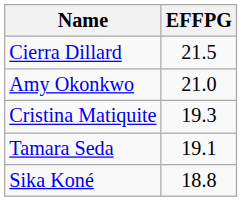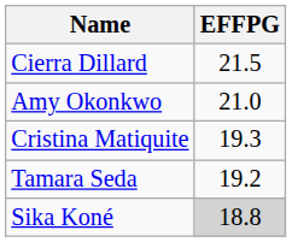 <table class=wikitable>
 <tr>
 <th>Name</th>
 <th>EFFPG</th>
 </tr>
 <tr>
 <td> <a href='#'>Cierra Dillard</a></td>
 <td align=center>21.5</td>
 </tr>
 <tr>
 <td> <a href='#'>Amy Okonkwo</a></td>
 <td align=center>21.0</td>
 </tr>
 <tr>
 <td> <a href='#'>Cristina Matiquite</a></td>
 <td align=center>19.3</td>
 </tr>
 <tr>
 <td> <a href='#'>Tamara Seda</a></td>
-<td align=center>19.1</td>
+<td align=center>19.2</td>
 </tr>
 <tr>
 <td> <a href='#'>Sika Koné</a></td>
-<td align=center>18.8</td>
+<td align=center style="background: lightgrey;">18.8</td>
 </tr>
 </table>
